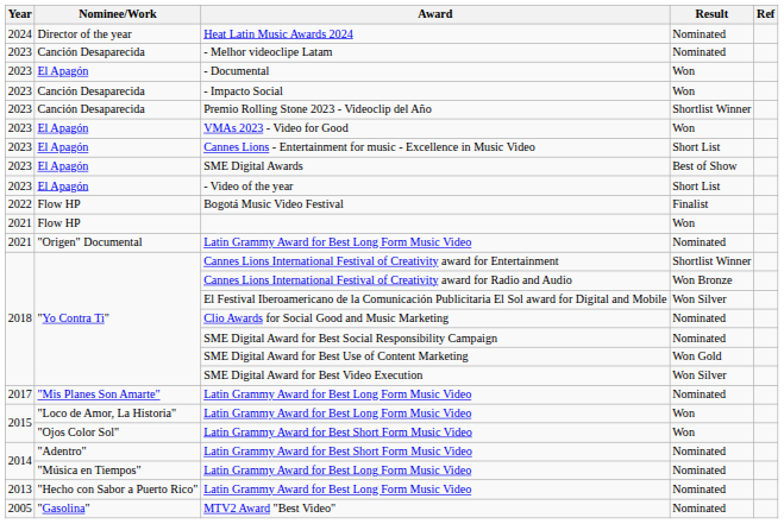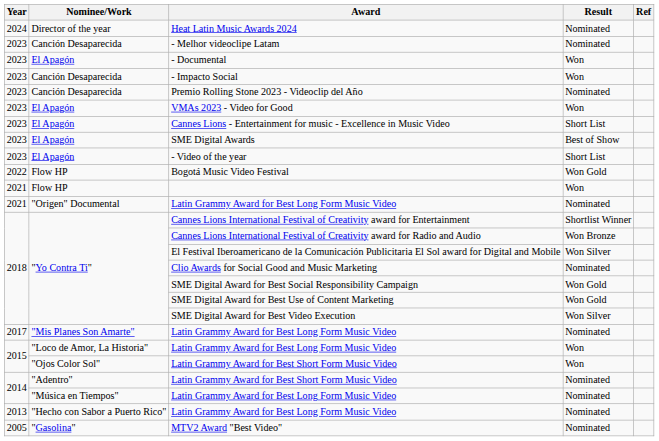 <table class="wikitable">
 <tr>
 <th>Year</th>
 <th>Nominee/Work</th>
 <th>Award</th>
 <th>Result</th>
 <th>Ref</th>
 </tr>
 <tr>
 <td>2024</td>
 <td>Director of the year</td>
 <td><a href='#'>Heat Latin Music Awards 2024</a></td>
 <td>Nominated</td>
 <td></td>
 </tr>
 <tr>
 <td>2023</td>
 <td>Canción Desaparecida</td>
 <td> - Melhor videoclipe Latam</td>
 <td>Nominated</td>
 <td></td>
 </tr>
 <tr>
 <td>2023</td>
 <td><a href='#'>El Apagón</a></td>
 <td> - Documental</td>
 <td>Won</td>
 <td></td>
 </tr>
 <tr>
 <td>2023</td>
 <td>Canción Desaparecida</td>
 <td>- Impacto Social</td>
 <td>Won</td>
 <td></td>
 </tr>
 <tr>
 <td>2023</td>
 <td>Canción Desaparecida</td>
 <td>Premio Rolling Stone 2023 - Videoclip del Año</td>
-<td>Shortlist Winner</td>
+<td>Nominated</td>
 <td></td>
 </tr>
 <tr>
 <td>2023</td>
 <td><a href='#'>El Apagón</a></td>
 <td><a href='#'>VMAs 2023</a> - Video for Good</td>
 <td>Won</td>
 <td></td>
 </tr>
 <tr>
 <td>2023</td>
 <td><a href='#'>El Apagón</a></td>
 <td><a href='#'>Cannes Lions</a> - Entertainment for music - Excellence in Music Video</td>
 <td>Short List</td>
 <td></td>
 </tr>
 <tr>
 <td>2023</td>
 <td><a href='#'>El Apagón</a></td>
 <td>SME Digital Awards</td>
 <td>Best of Show</td>
 <td></td>
 </tr>
 <tr>
 <td>2023</td>
 <td><a href='#'>El Apagón</a></td>
 <td> - Video of the year</td>
 <td>Short List</td>
 <td></td>
 </tr>
 <tr>
 <td>2022</td>
 <td>Flow HP</td>
 <td>Bogotá Music Video Festival</td>
-<td>Finalist</td>
+<td>Won Gold</td>
 <td></td>
 </tr>
 <tr>
 <td>2021</td>
 <td>Flow HP</td>
 <td></td>
 <td>Won</td>
 <td></td>
 </tr>
 <tr>
 <td>2021</td>
 <td>"Origen" Documental</td>
 <td><a href='#'>Latin Grammy Award for Best Long Form Music Video</a></td>
 <td>Nominated</td>
 <td></td>
 </tr>
 <tr>
 <td rowspan="7">2018</td>
 <td rowspan="7">"<a href='#'>Yo Contra Ti</a>"</td>
 <td><a href='#'>Cannes Lions International Festival of Creativity</a> award for Entertainment</td>
 <td>Shortlist Winner</td>
 <td></td>
 </tr>
 <tr>
 <td><a href='#'>Cannes Lions International Festival of Creativity</a> award for Radio and Audio</td>
 <td>Won Bronze</td>
 <td></td>
 </tr>
 <tr>
 <td>El Festival Iberoamericano de la Comunicación Publicitaria El Sol award for Digital and Mobile</td>
 <td>Won Silver</td>
 <td></td>
 </tr>
 <tr>
 <td><a href='#'>Clio Awards</a> for Social Good and Music Marketing</td>
 <td>Nominated</td>
 <td></td>
 </tr>
 <tr>
 <td>SME Digital Award for Best Social Responsibility Campaign</td>
-<td>Nominated</td>
+<td>Won Gold</td>
 <td></td>
 </tr>
 <tr>
 <td>SME Digital Award for Best Use of Content Marketing</td>
 <td>Won Gold</td>
 <td></td>
 </tr>
 <tr>
 <td>SME Digital Award for Best Video Execution</td>
 <td>Won Silver</td>
 <td></td>
 </tr>
 <tr>
 <td>2017</td>
 <td><a href='#'>"Mis Planes Son Amarte"</a></td>
 <td><a href='#'>Latin Grammy Award for Best Long Form Music Video</a></td>
 <td>Nominated</td>
 <td></td>
 </tr>
 <tr>
 <td rowspan="2">2015</td>
 <td>"Loco de Amor, La Historia"</td>
 <td><a href='#'>Latin Grammy Award for Best Long Form Music Video</a></td>
 <td>Won</td>
 <td></td>
 </tr>
 <tr>
 <td>"Ojos Color Sol"</td>
 <td><a href='#'>Latin Grammy Award for Best Short Form Music Video</a></td>
 <td>Won</td>
 <td></td>
 </tr>
 <tr>
 <td rowspan="2">2014</td>
 <td>"Adentro"</td>
 <td><a href='#'>Latin Grammy Award for Best Short Form Music Video</a></td>
 <td>Nominated</td>
 <td></td>
 </tr>
 <tr>
 <td>"Música en Tiempos"</td>
 <td><a href='#'>Latin Grammy Award for Best Long Form Music Video</a></td>
 <td>Nominated</td>
 <td></td>
 </tr>
 <tr>
 <td>2013</td>
 <td>"Hecho con Sabor a Puerto Rico"</td>
 <td><a href='#'>Latin Grammy Award for Best Long Form Music Video</a></td>
 <td>Nominated</td>
 <td></td>
 </tr>
 <tr>
 <td>2005</td>
 <td>"<a href='#'>Gasolina</a>"</td>
 <td><a href='#'>MTV2 Award</a> "Best Video"</td>
 <td>Nominated</td>
 <td></td>
 </tr>
 </table>
